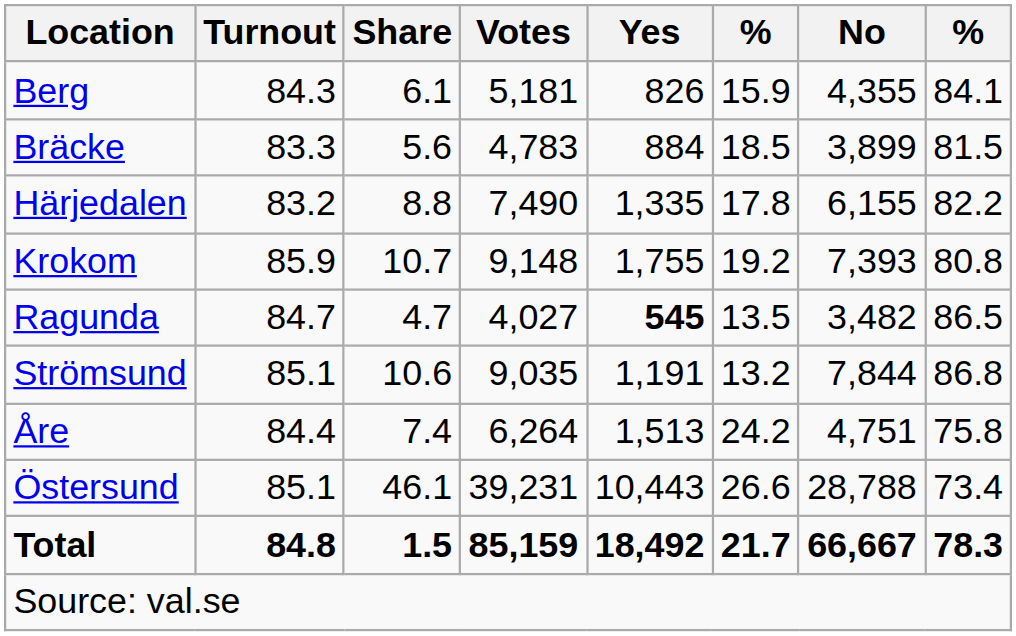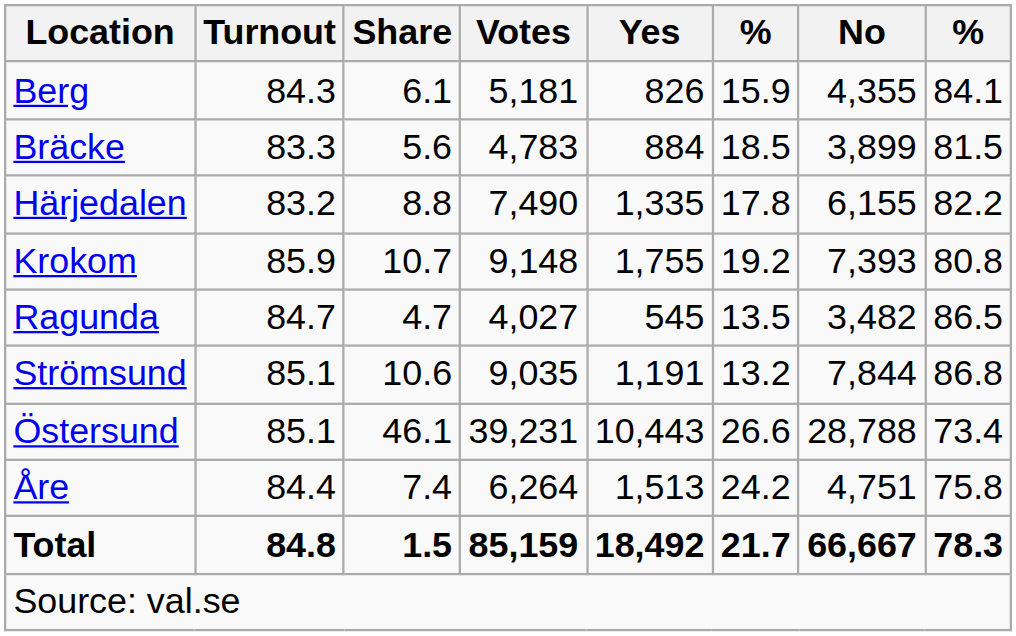 <table class="wikitable sortable" style=text-align:right>
 <tr>
 <th>Location</th>
 <th>Turnout</th>
 <th>Share</th>
 <th>Votes</th>
 <th>Yes</th>
 <th>%</th>
 <th>No</th>
 <th>%</th>
 </tr>
 <tr>
 <td align=left><a href='#'>Berg</a></td>
 <td>84.3</td>
 <td>6.1</td>
 <td>5,181</td>
 <td>826</td>
 <td>15.9</td>
 <td>4,355</td>
 <td>84.1</td>
 </tr>
 <tr>
 <td align=left><a href='#'>Bräcke</a></td>
 <td>83.3</td>
 <td>5.6</td>
 <td>4,783</td>
 <td>884</td>
 <td>18.5</td>
 <td>3,899</td>
 <td>81.5</td>
 </tr>
 <tr>
 <td align=left><a href='#'>Härjedalen</a></td>
 <td>83.2</td>
 <td>8.8</td>
 <td>7,490</td>
 <td>1,335</td>
 <td>17.8</td>
 <td>6,155</td>
 <td>82.2</td>
 </tr>
 <tr>
 <td align=left><a href='#'>Krokom</a></td>
 <td>85.9</td>
 <td>10.7</td>
 <td>9,148</td>
 <td>1,755</td>
 <td>19.2</td>
 <td>7,393</td>
 <td>80.8</td>
 </tr>
 <tr>
 <td align=left><a href='#'>Ragunda</a></td>
 <td>84.7</td>
 <td>4.7</td>
 <td>4,027</td>
-<td><strong>545</strong></td>
+<td>545</td>
 <td>13.5</td>
 <td>3,482</td>
 <td>86.5</td>
 </tr>
 <tr>
 <td align=left><a href='#'>Strömsund</a></td>
 <td>85.1</td>
 <td>10.6</td>
 <td>9,035</td>
 <td>1,191</td>
 <td>13.2</td>
 <td>7,844</td>
 <td>86.8</td>
 </tr>
 <tr>
+<td align=left><a href='#'>Östersund</a></td>
+<td>85.1</td>
+<td>46.1</td>
+<td>39,231</td>
+<td>10,443</td>
+<td>26.6</td>
+<td>28,788</td>
+<td>73.4</td>
+</tr>
+<tr>
 <td align=left><a href='#'>Åre</a></td>
 <td>84.4</td>
 <td>7.4</td>
 <td>6,264</td>
 <td>1,513</td>
 <td>24.2</td>
 <td>4,751</td>
 <td>75.8</td>
-</tr>
-<tr>
-<td align=left><a href='#'>Östersund</a></td>
-<td>85.1</td>
-<td>46.1</td>
-<td>39,231</td>
-<td>10,443</td>
-<td>26.6</td>
-<td>28,788</td>
-<td>73.4</td>
 </tr>
 <tr>
 <td align=left><strong>Total</strong></td>
 <td><strong>84.8</strong></td>
 <td><strong>1.5</strong></td>
 <td><strong>85,159</strong></td>
 <td><strong>18,492</strong></td>
 <td><strong>21.7</strong></td>
 <td><strong>66,667</strong></td>
 <td><strong>78.3</strong></td>
 </tr>
 <tr>
 <td align=left colspan=8>Source: val.se </td>
 </tr>
 </table>
